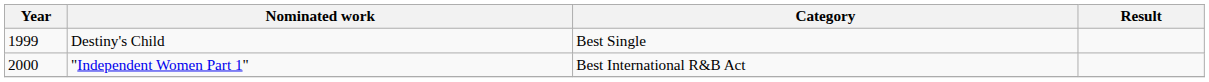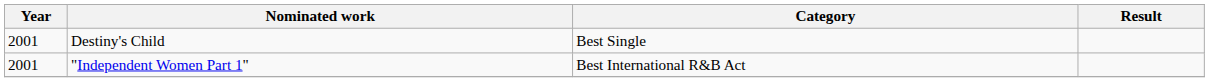 <table class="wikitable" width="100%">
 <tr>
 <th width="5%">Year</th>
 <th width="40%">Nominated work</th>
 <th width="40%">Category</th>
 <th width="10%">Result</th>
 </tr>
 <tr>
-<td>1999</td>
+<td>2001</td>
 <td>Destiny's Child</td>
 <td>Best Single</td>
 <td></td>
 </tr>
 <tr>
-<td>2000</td>
+<td>2001</td>
 <td>"<a href='#'>Independent Women Part 1</a>"</td>
 <td>Best International R&B Act</td>
 <td></td>
 </tr>
 <tr>
 </tr>
 </table>
